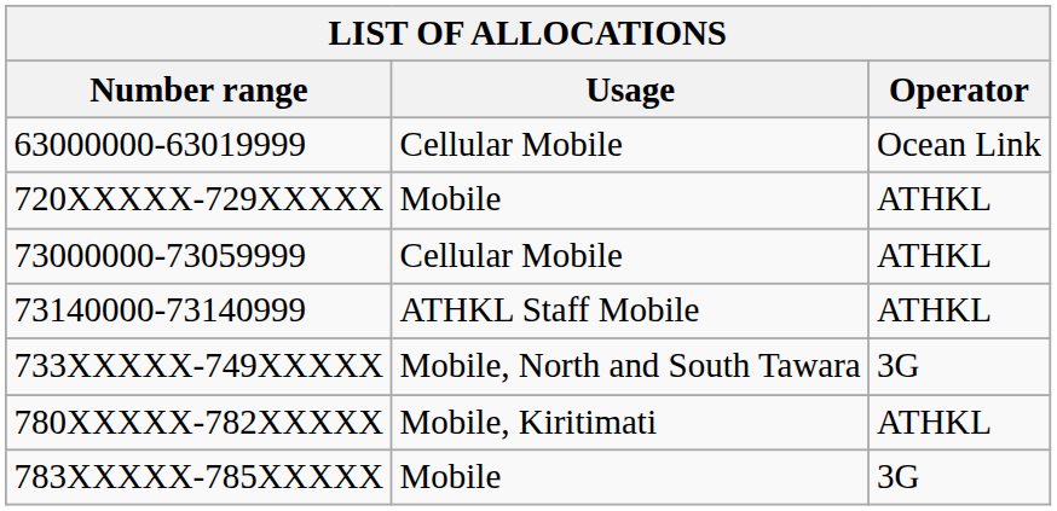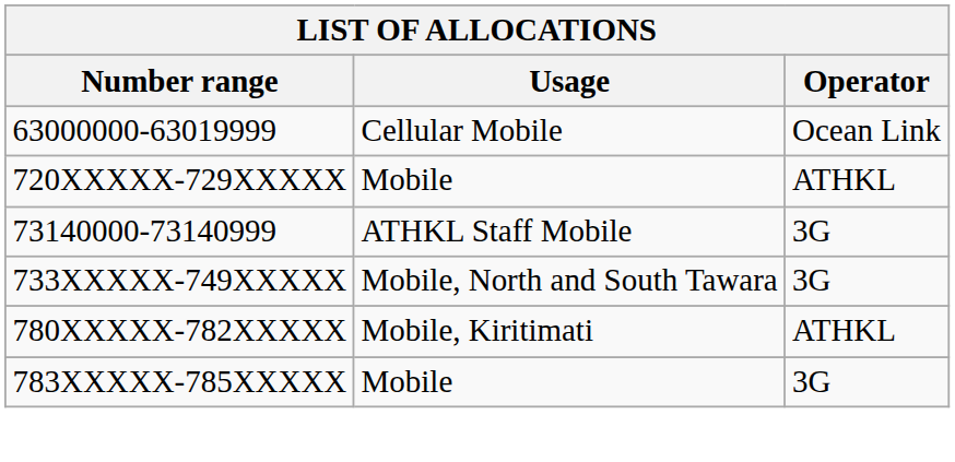 <table class="wikitable sortable" border=1>
 <tr>
 <th colspan="3">LIST OF ALLOCATIONS</th>
 </tr>
 <tr>
 <th>Number range</th>
 <th>Usage</th>
 <th>Operator</th>
 </tr>
 <tr>
 <td>63000000-63019999</td>
 <td>Cellular Mobile</td>
 <td>Ocean Link</td>
 </tr>
 <tr>
 <td>720XXXXX-729XXXXX</td>
 <td>Mobile</td>
 <td>ATHKL</td>
 </tr>
 <tr>
-<td>73000000-73059999</td>
-<td>Cellular Mobile</td>
-<td>ATHKL</td>
-</tr>
-<tr>
 <td>73140000-73140999</td>
 <td>ATHKL Staff Mobile</td>
-<td>ATHKL</td>
+<td>3G</td>
 </tr>
 <tr>
 <td>733XXXXX-749XXXXX</td>
 <td>Mobile, North and South Tawara</td>
 <td>3G</td>
 </tr>
 <tr>
 <td>780XXXXX-782XXXXX</td>
 <td>Mobile, Kiritimati</td>
 <td>ATHKL</td>
 </tr>
 <tr>
 <td>783XXXXX-785XXXXX</td>
 <td>Mobile</td>
 <td>3G</td>
 </tr>
 </table>
